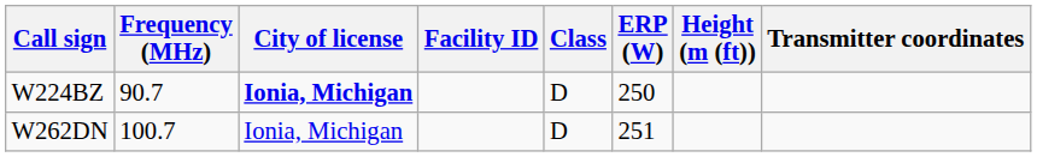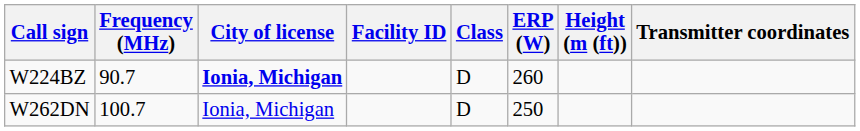 <table class="wikitable sortable">
 <tr>
 <th><a href='#'>Call sign</a></th>
 <th data-sort-type="number"><a href='#'>Frequency</a><br>(<a href='#'>MHz</a>)</th>
 <th><a href='#'>City of license</a></th>
 <th data-sort-type="number"><a href='#'>Facility ID</a></th>
 <th><a href='#'>Class</a></th>
 <th data-sort-type="number"><a href='#'>ERP</a><br>(<a href='#'>W</a>)</th>
 <th data-sort-type="number"><a href='#'>Height</a><br>(<a href='#'>m</a> (<a href='#'>ft</a>))</th>
 <th class="unsortable">Transmitter coordinates</th>
 </tr>
 <tr>
 <td>W224BZ</td>
 <td>90.7</td>
 <td><strong><a href='#'>Ionia, Michigan</a></strong></td>
 <td></td>
 <td>D</td>
-<td>250</td>
+<td>260</td>
 <td></td>
 <td></td>
 </tr>
 <tr>
 <td>W262DN</td>
 <td>100.7</td>
 <td><a href='#'>Ionia, Michigan</a></td>
 <td></td>
 <td>D</td>
-<td>251</td>
+<td>250</td>
 <td></td>
 <td></td>
 </tr>
 </table>
